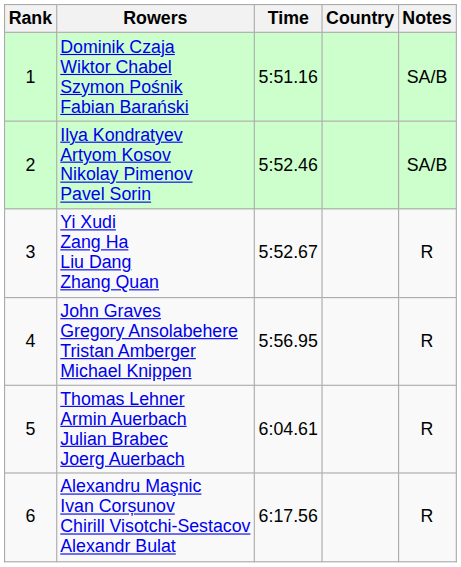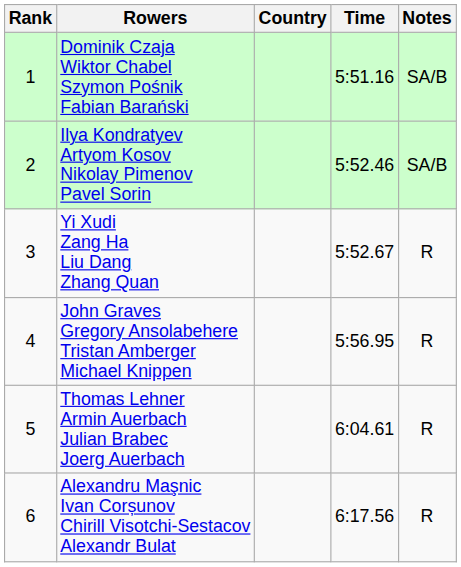 <table class="wikitable" style="text-align:center">
 <tr>
 <th>Rank</th>
 <th>Rowers</th>
+<th>Country</th>
 <th>Time</th>
-<th>Country</th>
 <th>Notes</th>
 </tr>
 <tr bgcolor=ccffcc>
 <td>1</td>
 <td align="left"><a href='#'>Dominik Czaja</a><br><a href='#'>Wiktor Chabel</a><br><a href='#'>Szymon Pośnik</a><br><a href='#'>Fabian Barański</a></td>
+<td align="left"></td>
 <td>5:51.16</td>
-<td align="left"></td>
 <td>SA/B</td>
 </tr>
 <tr bgcolor=ccffcc>
 <td>2</td>
 <td align="left"><a href='#'>Ilya Kondratyev</a><br><a href='#'>Artyom Kosov</a><br><a href='#'>Nikolay Pimenov</a><br><a href='#'>Pavel Sorin</a></td>
+<td align="left"></td>
 <td>5:52.46</td>
-<td align="left"></td>
 <td>SA/B</td>
 </tr>
 <tr>
 <td>3</td>
 <td align="left"><a href='#'>Yi Xudi</a><br><a href='#'>Zang Ha</a><br><a href='#'>Liu Dang</a><br><a href='#'>Zhang Quan</a></td>
+<td align="left"></td>
 <td>5:52.67</td>
-<td align="left"></td>
 <td>R</td>
 </tr>
 <tr>
 <td>4</td>
 <td align="left"><a href='#'>John Graves</a><br><a href='#'>Gregory Ansolabehere</a><br><a href='#'>Tristan Amberger</a><br><a href='#'>Michael Knippen</a></td>
+<td align="left"></td>
 <td>5:56.95</td>
-<td align="left"></td>
 <td>R</td>
 </tr>
 <tr>
 <td>5</td>
 <td align="left"><a href='#'>Thomas Lehner</a><br><a href='#'>Armin Auerbach</a><br><a href='#'>Julian Brabec</a><br><a href='#'>Joerg Auerbach</a></td>
+<td align="left"></td>
 <td>6:04.61</td>
-<td align="left"></td>
 <td>R</td>
 </tr>
 <tr>
 <td>6</td>
 <td align="left"><a href='#'>Alexandru Maşnic</a><br><a href='#'>Ivan Corșunov</a><br><a href='#'>Chirill Visotchi-Sestacov</a><br><a href='#'>Alexandr Bulat</a></td>
+<td align="left"></td>
 <td>6:17.56</td>
-<td align="left"></td>
 <td>R</td>
 </tr>
 </table>
